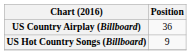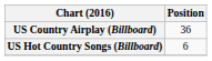 <table class="wikitable sortable plainrowheaders" style="text-align:center">
 <tr>
 <th scope="col">Chart (2016)</th>
 <th scope="col">Position</th>
 </tr>
 <tr>
 <th scope="row">US Country Airplay (<em>Billboard</em>)</th>
 <td>36</td>
 </tr>
 <tr>
 <th scope="row">US Hot Country Songs (<em>Billboard</em>)</th>
-<td>9</td>
+<td>6</td>
 </tr>
 <tr>
 </tr>
 </table>
